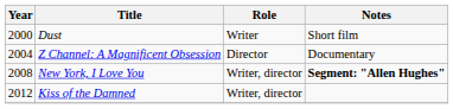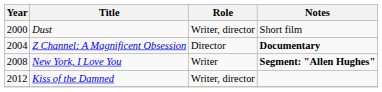 <table class="wikitable sortable">
 <tr>
 <th>Year</th>
 <th>Title</th>
 <th>Role</th>
 <th>Notes</th>
 </tr>
 <tr>
 <td>2000</td>
 <td><em>Dust</em></td>
-<td>Writer</td>
+<td>Writer, director</td>
 <td>Short film</td>
 </tr>
 <tr>
 <td>2004</td>
 <td><em><a href='#'>Z Channel: A Magnificent Obsession</a></em></td>
 <td>Director</td>
-<td>Documentary</td>
+<td><strong>Documentary</strong></td>
 </tr>
 <tr>
 <td>2008</td>
 <td><em><a href='#'>New York, I Love You</a></em></td>
-<td>Writer, director</td>
+<td>Writer</td>
 <td><strong>Segment: "Allen Hughes"</strong></td>
 </tr>
 <tr>
 <td>2012</td>
 <td><em><a href='#'>Kiss of the Damned</a></em></td>
 <td>Writer, director</td>
 <td></td>
 </tr>
 <tr>
 </tr>
 </table>
